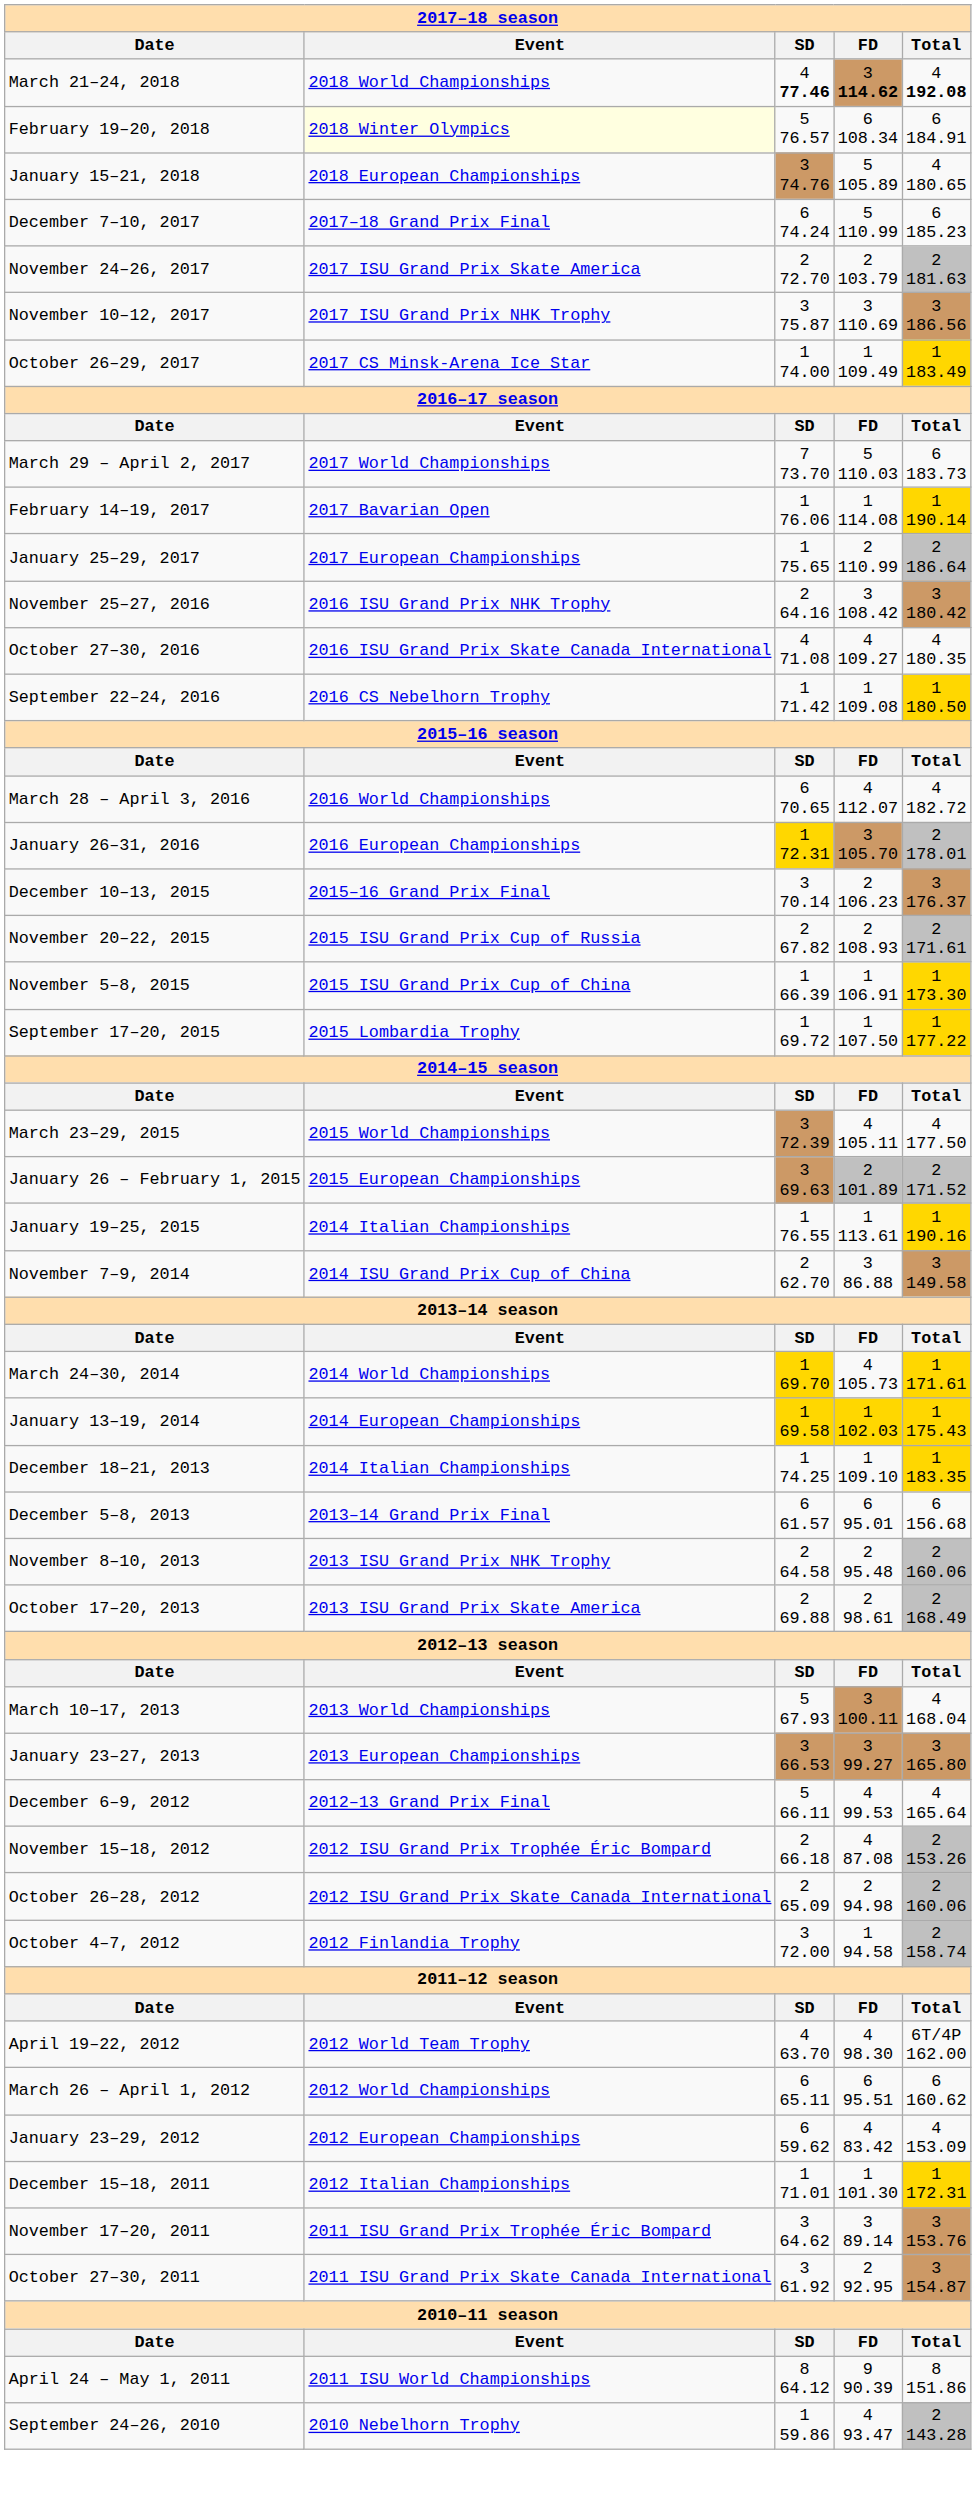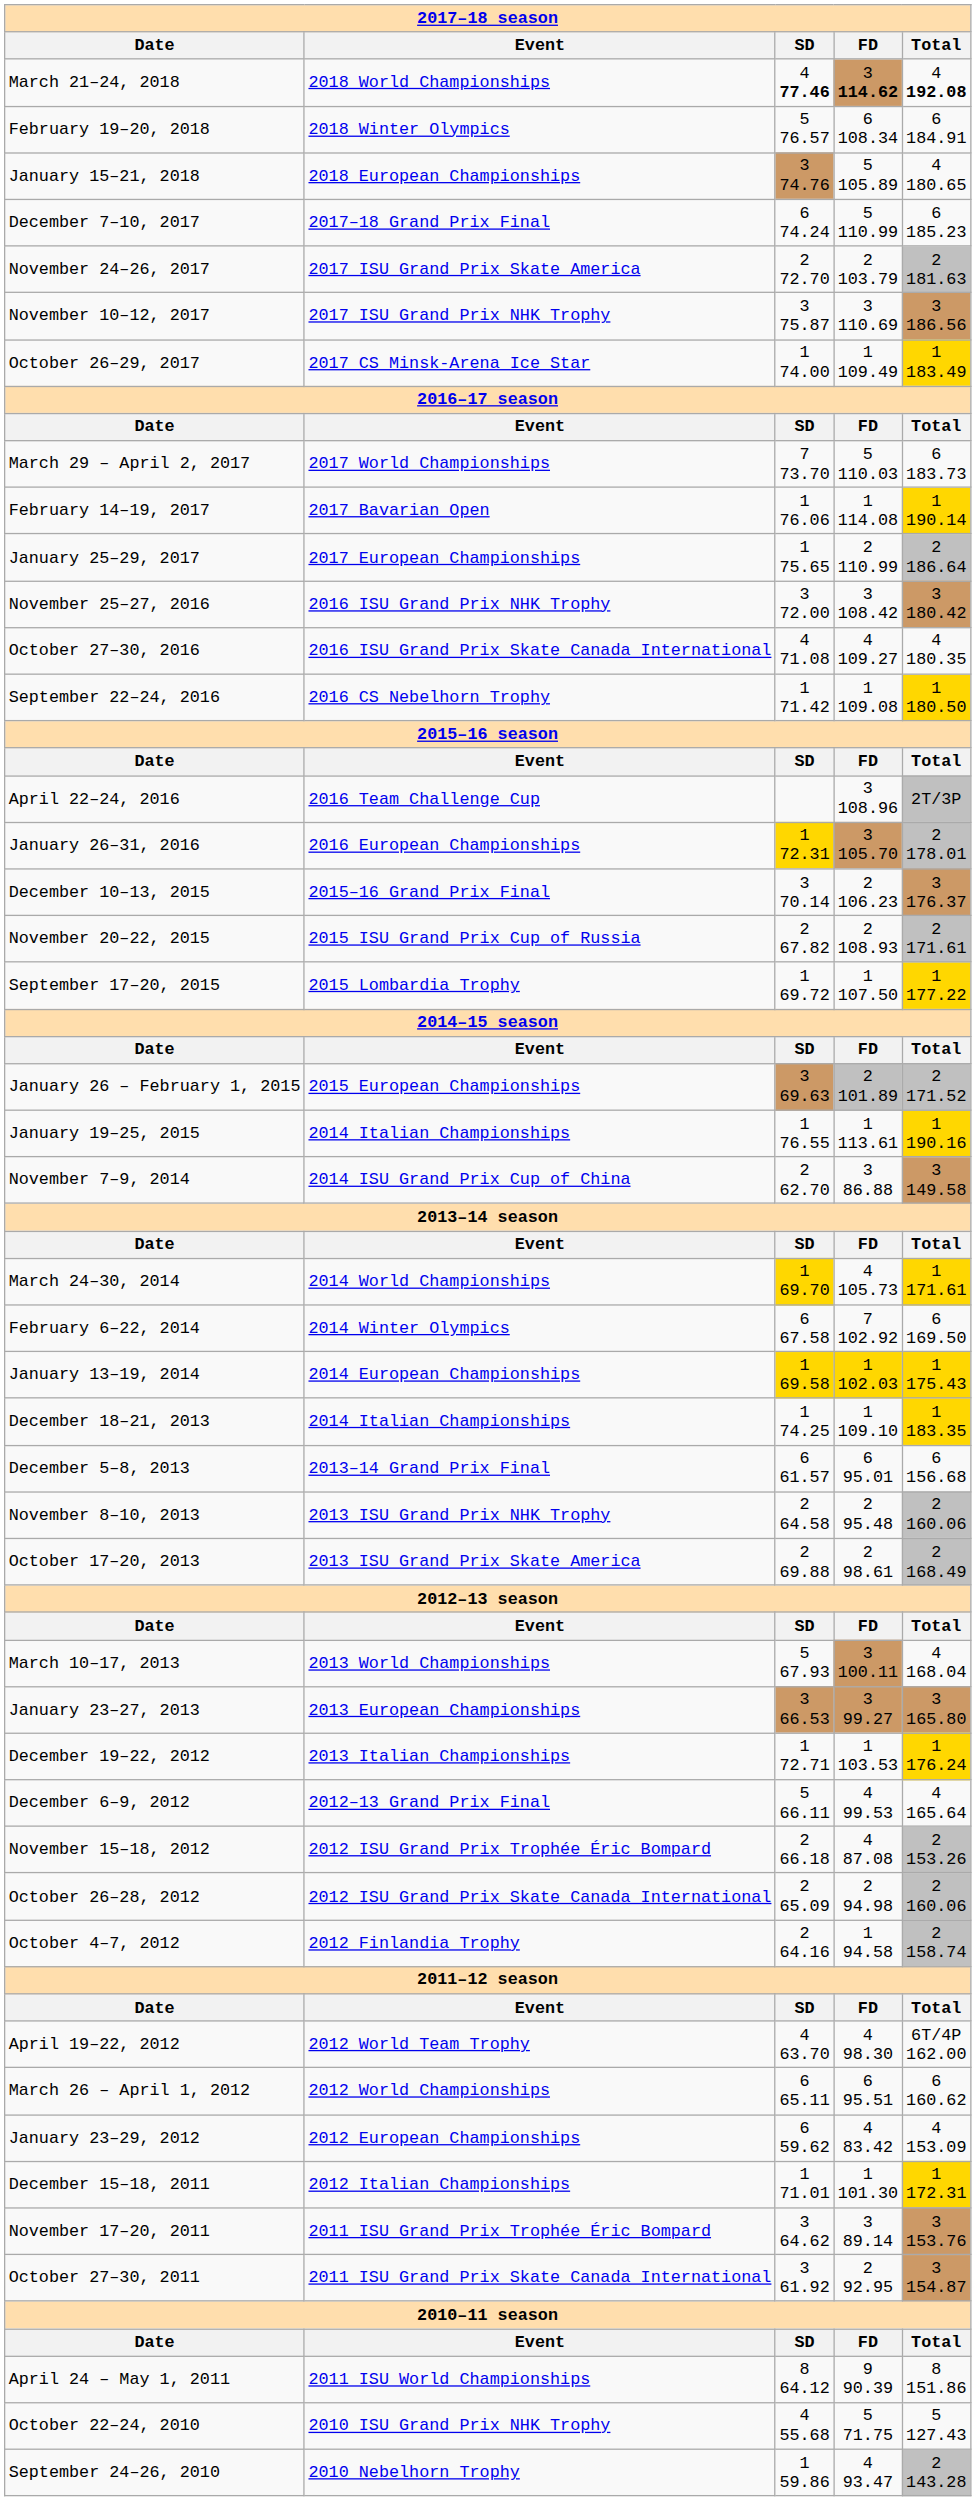 <table class="wikitable">
 <tr>
 <th style="background-color: #ffdead;" colspan=5 align=center><a href='#'>2017–18 season</a></th>
 </tr>
 <tr>
 <th>Date</th>
 <th>Event</th>
 <th>SD</th>
 <th>FD</th>
 <th>Total</th>
 </tr>
 <tr>
 <td>March 21–24, 2018</td>
 <td><a href='#'>2018 World Championships</a></td>
 <td align=center>4 <br> <strong>77.46</strong></td>
 <td align=center bgcolor=cc9966>3 <br> <strong>114.62</strong></td>
 <td align=center>4 <br> <strong>192.08</strong></td>
 </tr>
 <tr>
 <td>February 19–20, 2018</td>
-<td style="background: lightyellow;"><a href='#'>2018 Winter Olympics</a></td>
+<td><a href='#'>2018 Winter Olympics</a></td>
 <td align=center>5 <br> 76.57</td>
 <td align=center>6 <br> 108.34</td>
 <td align=center>6 <br> 184.91</td>
 </tr>
 <tr>
 <td>January 15–21, 2018</td>
 <td><a href='#'>2018 European Championships</a></td>
 <td align=center bgcolor=cc9966>3 <br> 74.76</td>
 <td align=center>5 <br> 105.89</td>
 <td align=center>4 <br> 180.65</td>
 </tr>
 <tr>
 <td>December 7–10, 2017</td>
 <td><a href='#'>2017–18 Grand Prix Final</a></td>
 <td align=center>6 <br> 74.24</td>
 <td align=center>5 <br> 110.99</td>
 <td align=center>6 <br> 185.23</td>
 </tr>
 <tr>
 <td>November 24–26, 2017</td>
 <td><a href='#'>2017 ISU Grand Prix Skate America</a></td>
 <td align=center>2 <br> 72.70</td>
 <td align=center>2 <br> 103.79</td>
 <td align=center bgcolor=silver>2 <br> 181.63</td>
 </tr>
 <tr>
 <td>November 10–12, 2017</td>
 <td><a href='#'>2017 ISU Grand Prix NHK Trophy</a></td>
 <td align=center>3 <br> 75.87</td>
 <td align=center>3 <br> 110.69</td>
 <td align=center bgcolor=cc9966>3 <br> 186.56</td>
 </tr>
 <tr>
 <td>October 26–29, 2017</td>
 <td><a href='#'>2017 CS Minsk-Arena Ice Star</a></td>
 <td align=center>1 <br> 74.00</td>
 <td align=center>1 <br> 109.49</td>
 <td align=center bgcolor=gold>1 <br> 183.49</td>
 </tr>
 <tr>
 <th style="background-color: #ffdead;" colspan=5 align=center><a href='#'>2016–17 season</a></th>
 </tr>
 <tr>
 <th>Date</th>
 <th>Event</th>
 <th>SD</th>
 <th>FD</th>
 <th>Total</th>
 </tr>
 <tr>
 <td>March 29 – April 2, 2017</td>
 <td><a href='#'>2017 World Championships</a></td>
 <td align=center>7 <br> 73.70</td>
 <td align=center>5 <br> 110.03</td>
 <td align=center>6 <br> 183.73</td>
 </tr>
 <tr>
 <td>February 14–19, 2017</td>
 <td><a href='#'>2017 Bavarian Open</a></td>
 <td align=center>1 <br> 76.06</td>
 <td align=center>1 <br> 114.08</td>
 <td align=center bgcolor=gold>1 <br> 190.14</td>
 </tr>
 <tr>
 <td>January 25–29, 2017</td>
 <td><a href='#'>2017 European Championships</a></td>
 <td align=center>1 <br> 75.65</td>
 <td align=center>2 <br> 110.99</td>
 <td align=center bgcolor=silver>2 <br> 186.64</td>
 </tr>
 <tr>
 <td>November 25–27, 2016</td>
 <td><a href='#'>2016 ISU Grand Prix NHK Trophy</a></td>
-<td align="center">2 <br> 64.16</td>
+<td align=center>3 <br> 72.00</td>
 <td align=center>3 <br> 108.42</td>
 <td align=center bgcolor=cc9966>3 <br> 180.42</td>
 </tr>
 <tr>
 <td>October 27–30, 2016</td>
 <td><a href='#'>2016 ISU Grand Prix Skate Canada International</a></td>
 <td align=center>4 <br> 71.08</td>
 <td align=center>4 <br> 109.27</td>
 <td align=center>4 <br> 180.35</td>
 </tr>
 <tr>
 <td>September 22–24, 2016</td>
 <td><a href='#'>2016 CS Nebelhorn Trophy</a></td>
 <td align=center>1 <br> 71.42</td>
 <td align=center>1 <br> 109.08</td>
 <td align=center bgcolor=gold>1 <br> 180.50</td>
 </tr>
 <tr>
 <th style="background-color: #ffdead;" colspan=5 align=center><a href='#'>2015–16 season</a></th>
 </tr>
 <tr>
 <th>Date</th>
 <th>Event</th>
 <th>SD</th>
 <th>FD</th>
 <th>Total</th>
 </tr>
 <tr>
-<td>March 28 – April 3, 2016</td>
-<td><a href='#'>2016 World Championships</a></td>
-<td align=center>6 <br> 70.65</td>
-<td align=center>4 <br> 112.07</td>
-<td align=center>4 <br> 182.72</td>
+<td>April 22–24, 2016</td>
+<td><a href='#'>2016 Team Challenge Cup</a></td>
+<td></td>
+<td align=center>3 <br> 108.96</td>
+<td align=center bgcolor=silver>2T/3P</td>
 </tr>
 <tr>
 <td>January 26–31, 2016</td>
 <td><a href='#'>2016 European Championships</a></td>
 <td align=center bgcolor=gold>1 <br> 72.31</td>
 <td align=center bgcolor=cc9966>3 <br> 105.70</td>
 <td align=center bgcolor=silver>2 <br> 178.01</td>
 </tr>
 <tr>
 <td>December 10–13, 2015</td>
 <td><a href='#'>2015–16 Grand Prix Final</a></td>
 <td align=center>3 <br> 70.14</td>
 <td align=center>2 <br> 106.23</td>
 <td align=center bgcolor=cc9966>3 <br> 176.37</td>
 </tr>
 <tr>
 <td>November 20–22, 2015</td>
 <td><a href='#'>2015 ISU Grand Prix Cup of Russia</a></td>
 <td align=center>2 <br> 67.82</td>
 <td align=center>2 <br> 108.93</td>
 <td align=center bgcolor=silver>2 <br> 171.61</td>
 </tr>
 <tr>
-<td>November 5–8, 2015</td>
-<td><a href='#'>2015 ISU Grand Prix Cup of China</a></td>
-<td align=center>1 <br> 66.39</td>
-<td align=center>1 <br> 106.91</td>
-<td align=center bgcolor=gold>1 <br> 173.30</td>
-</tr>
-<tr>
 <td>September 17–20, 2015</td>
 <td><a href='#'>2015 Lombardia Trophy</a></td>
 <td align=center>1 <br> 69.72</td>
 <td align=center>1 <br> 107.50</td>
 <td align=center bgcolor=gold>1 <br> 177.22</td>
 </tr>
 <tr>
 <th style="background-color: #ffdead;" colspan=5 align=center><a href='#'>2014–15 season</a></th>
 </tr>
 <tr>
 <th>Date</th>
 <th>Event</th>
 <th>SD</th>
 <th>FD</th>
 <th>Total</th>
-</tr>
-<tr>
-<td>March 23–29, 2015</td>
-<td><a href='#'>2015 World Championships</a></td>
-<td align=center bgcolor=cc9966>3 <br> 72.39</td>
-<td align=center>4 <br> 105.11</td>
-<td align=center>4 <br> 177.50</td>
 </tr>
 <tr>
 <td>January 26 – February 1, 2015</td>
 <td><a href='#'>2015 European Championships</a></td>
 <td align=center bgcolor=cc9966>3 <br> 69.63</td>
 <td align=center bgcolor=silver>2 <br> 101.89</td>
 <td align=center bgcolor=silver>2 <br> 171.52</td>
 </tr>
 <tr>
 <td>January 19–25, 2015</td>
 <td><a href='#'>2014 Italian Championships</a></td>
 <td align="center">1 <br> 76.55</td>
 <td align="center">1 <br> 113.61</td>
 <td align="center" bgcolor=gold>1 <br> 190.16</td>
 </tr>
 <tr>
 <td>November 7–9, 2014</td>
 <td><a href='#'>2014 ISU Grand Prix Cup of China</a></td>
 <td align=center>2 <br> 62.70</td>
 <td align=center>3 <br> 86.88</td>
 <td align=center bgcolor=cc9966>3 <br> 149.58</td>
 </tr>
 <tr>
 <th style="background-color: #ffdead;" colspan=5 align="center">2013–14 season</th>
 </tr>
 <tr>
 <th>Date</th>
 <th>Event</th>
 <th>SD</th>
 <th>FD</th>
 <th>Total</th>
 </tr>
 <tr>
 <td>March 24–30, 2014</td>
 <td><a href='#'>2014 World Championships</a></td>
 <td align=center bgcolor=gold>1 <br> 69.70</td>
 <td align=center>4 <br> 105.73</td>
 <td align=center bgcolor=gold>1 <br> 171.61</td>
+</tr>
+<tr>
+<td>February 6–22, 2014</td>
+<td><a href='#'>2014 Winter Olympics</a></td>
+<td align="center">6 <br> 67.58</td>
+<td align="center">7 <br> 102.92</td>
+<td align="center">6 <br> 169.50</td>
 </tr>
 <tr>
 <td>January 13–19, 2014</td>
 <td><a href='#'>2014 European Championships</a></td>
 <td align=center bgcolor=gold>1 <br> 69.58</td>
 <td align=center bgcolor=gold>1 <br> 102.03</td>
 <td align=center bgcolor=gold>1 <br> 175.43</td>
 </tr>
 <tr>
 <td>December 18–21, 2013</td>
 <td><a href='#'>2014 Italian Championships</a></td>
 <td align="center">1 <br> 74.25</td>
 <td align="center">1 <br> 109.10</td>
 <td align="center" bgcolor=gold>1 <br> 183.35</td>
 </tr>
 <tr>
 <td>December 5–8, 2013</td>
 <td><a href='#'>2013–14 Grand Prix Final</a></td>
 <td align="center">6 <br> 61.57</td>
 <td align="center">6 <br> 95.01</td>
 <td align="center">6 <br> 156.68</td>
 </tr>
 <tr>
 <td>November 8–10, 2013</td>
 <td><a href='#'>2013 ISU Grand Prix NHK Trophy</a></td>
 <td align="center">2 <br> 64.58</td>
 <td align="center">2 <br> 95.48</td>
 <td align="center" bgcolor=silver>2 <br> 160.06</td>
 </tr>
 <tr>
 <td>October 17–20, 2013</td>
 <td><a href='#'>2013 ISU Grand Prix Skate America</a></td>
 <td align="center">2 <br> 69.88</td>
 <td align="center">2 <br> 98.61</td>
 <td align="center" bgcolor=silver>2 <br> 168.49</td>
 </tr>
 <tr>
 <th style="background-color: #ffdead;" colspan=5 align="center">2012–13 season</th>
 </tr>
 <tr>
 <th>Date</th>
 <th>Event</th>
 <th>SD</th>
 <th>FD</th>
 <th>Total</th>
 </tr>
 <tr>
 <td>March 10–17, 2013</td>
 <td><a href='#'>2013 World Championships</a></td>
 <td align="center">5 <br> 67.93</td>
 <td align="center" bgcolor=cc9966>3 <br> 100.11</td>
 <td align="center">4 <br> 168.04</td>
 </tr>
 <tr>
 <td>January 23–27, 2013</td>
 <td><a href='#'>2013 European Championships</a></td>
 <td align=center bgcolor=cc9966>3 <br> 66.53</td>
 <td align=center bgcolor=cc9966>3 <br> 99.27</td>
 <td align=center bgcolor=cc9966>3 <br> 165.80</td>
 </tr>
 <tr>
+<td>December 19–22, 2012</td>
+<td><a href='#'>2013 Italian Championships</a></td>
+<td align="center">1 <br> 72.71</td>
+<td align="center">1 <br> 103.53</td>
+<td align="center" bgcolor=gold>1 <br> 176.24</td>
+</tr>
+<tr>
 <td>December 6–9, 2012</td>
 <td><a href='#'>2012–13 Grand Prix Final</a></td>
 <td align="center">5 <br> 66.11</td>
 <td align="center">4 <br> 99.53</td>
 <td align="center">4 <br> 165.64</td>
 </tr>
 <tr>
 <td>November 15–18, 2012</td>
 <td><a href='#'>2012 ISU Grand Prix Trophée Éric Bompard</a></td>
 <td align="center">2 <br> 66.18</td>
 <td align="center">4 <br> 87.08</td>
 <td align="center" bgcolor=silver>2 <br> 153.26</td>
 </tr>
 <tr>
 <td>October 26–28, 2012</td>
 <td><a href='#'>2012 ISU Grand Prix Skate Canada International</a></td>
 <td align="center">2 <br> 65.09</td>
 <td align="center">2 <br> 94.98</td>
 <td align="center" bgcolor=silver>2 <br> 160.06</td>
 </tr>
 <tr>
 <td>October 4–7, 2012</td>
 <td><a href='#'>2012 Finlandia Trophy</a></td>
-<td align=center>3 <br> 72.00</td>
+<td align="center">2 <br> 64.16</td>
 <td align="center">1 <br> 94.58</td>
 <td align="center" bgcolor=silver>2 <br> 158.74</td>
 </tr>
 <tr>
 <th style="background-color: #ffdead;" colspan=5 align="center">2011–12 season</th>
 </tr>
 <tr>
 <th>Date</th>
 <th>Event</th>
 <th>SD</th>
 <th>FD</th>
 <th>Total</th>
 </tr>
 <tr>
 <td>April 19–22, 2012</td>
 <td><a href='#'>2012 World Team Trophy</a></td>
 <td align="center">4 <br> 63.70</td>
 <td align="center">4 <br> 98.30</td>
 <td align="center">6T/4P <br> 162.00</td>
 </tr>
 <tr>
 <td>March 26 – April 1, 2012</td>
 <td><a href='#'>2012 World Championships</a></td>
 <td align="center">6 <br> 65.11</td>
 <td align="center">6 <br> 95.51</td>
 <td align="center">6 <br> 160.62</td>
 </tr>
 <tr>
 <td>January 23–29, 2012</td>
 <td><a href='#'>2012 European Championships</a></td>
 <td align=center>6 <br> 59.62</td>
 <td align="center">4 <br> 83.42</td>
 <td align=center>4 <br> 153.09</td>
 </tr>
 <tr>
 <td>December 15–18, 2011</td>
 <td><a href='#'>2012 Italian Championships</a></td>
 <td align="center">1 <br> 71.01</td>
 <td align="center">1 <br> 101.30</td>
 <td align="center" bgcolor=gold>1 <br> 172.31</td>
 </tr>
 <tr>
 <td>November 17–20, 2011</td>
 <td><a href='#'>2011 ISU Grand Prix Trophée Éric Bompard</a></td>
 <td align="center">3 <br> 64.62</td>
 <td align="center">3 <br> 89.14</td>
 <td align="center" bgcolor=cc9966>3 <br> 153.76</td>
 </tr>
 <tr>
 <td>October 27–30, 2011</td>
 <td><a href='#'>2011 ISU Grand Prix Skate Canada International</a></td>
 <td align="center">3 <br> 61.92</td>
 <td align="center">2 <br> 92.95</td>
 <td align="center" bgcolor=cc9966>3 <br> 154.87</td>
 </tr>
 <tr>
 <th style="background-color: #ffdead;" colspan=5 align="center">2010–11 season</th>
 </tr>
 <tr>
 <th>Date</th>
 <th>Event</th>
 <th>SD</th>
 <th>FD</th>
 <th>Total</th>
 </tr>
 <tr>
 <td>April 24 – May 1, 2011</td>
 <td><a href='#'>2011 ISU World Championships</a></td>
 <td align="center">8 <br> 64.12</td>
 <td align="center">9 <br> 90.39</td>
 <td align="center">8 <br> 151.86</td>
 </tr>
 <tr>
+<td>October 22–24, 2010</td>
+<td><a href='#'>2010 ISU Grand Prix NHK Trophy</a></td>
+<td align="center">4 <br> 55.68</td>
+<td align="center">5 <br> 71.75</td>
+<td align="center">5 <br> 127.43</td>
+</tr>
+<tr>
 <td>September 24–26, 2010</td>
 <td><a href='#'>2010 Nebelhorn Trophy</a></td>
 <td align="center">1 <br> 59.86</td>
 <td align=center>4 <br> 93.47</td>
 <td align="center" bgcolor=silver>2 <br> 143.28</td>
 </tr>
 </table>
